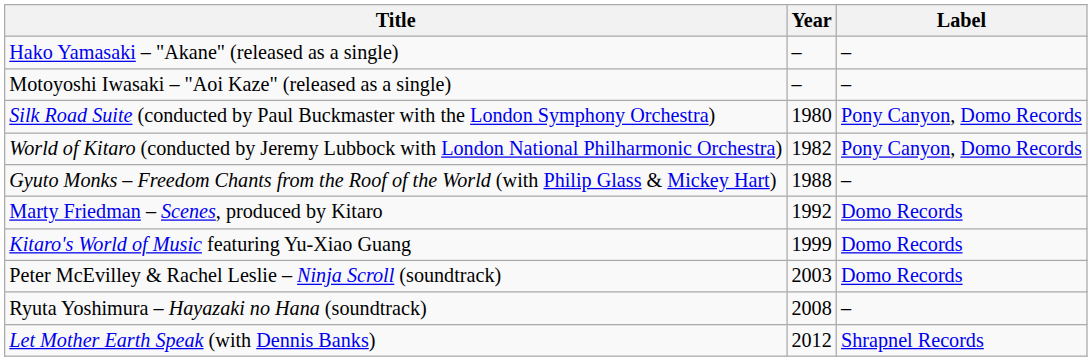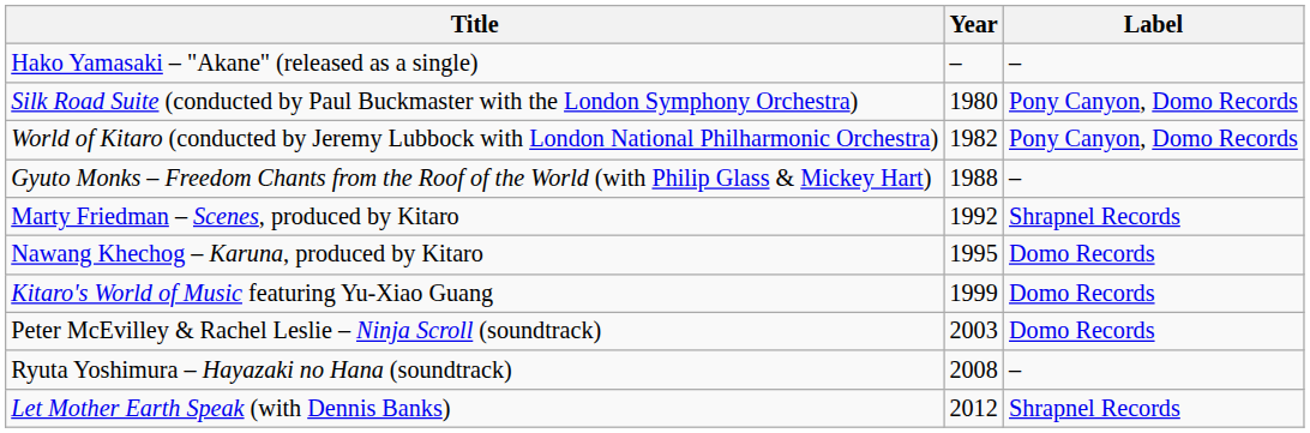 <table class="wikitable">
 <tr>
 <th>Title</th>
 <th>Year</th>
 <th>Label</th>
 </tr>
 <tr>
 <td><a href='#'>Hako Yamasaki</a> – "Akane" (released as a single)</td>
-<td>–</td>
-<td>–</td>
-</tr>
-<tr>
-<td>Motoyoshi Iwasaki – "Aoi Kaze" (released as a single)</td>
 <td>–</td>
 <td>–</td>
 </tr>
 <tr>
 <td><em><a href='#'>Silk Road Suite</a></em> (conducted by Paul Buckmaster with the <a href='#'>London Symphony Orchestra</a>)</td>
 <td>1980</td>
 <td><a href='#'>Pony Canyon</a>, <a href='#'>Domo Records</a></td>
 </tr>
 <tr>
 <td><em>World of Kitaro</em> (conducted by Jeremy Lubbock with <a href='#'>London National Philharmonic Orchestra</a>)</td>
 <td>1982</td>
 <td><a href='#'>Pony Canyon</a>, <a href='#'>Domo Records</a></td>
 </tr>
 <tr>
 <td><em>Gyuto Monks – Freedom Chants from the Roof of the World</em> (with <a href='#'>Philip Glass</a> & <a href='#'>Mickey Hart</a>)</td>
 <td>1988</td>
 <td>–</td>
 </tr>
 <tr>
 <td><a href='#'>Marty Friedman</a> – <em><a href='#'>Scenes</a></em>, produced by Kitaro</td>
 <td>1992</td>
+<td><a href='#'>Shrapnel Records</a></td>
+</tr>
+<tr>
+<td><a href='#'>Nawang Khechog</a> – <em>Karuna</em>, produced by Kitaro</td>
+<td>1995</td>
 <td><a href='#'>Domo Records</a></td>
 </tr>
 <tr>
 <td><em><a href='#'>Kitaro's World of Music</a></em> featuring Yu-Xiao Guang</td>
 <td>1999</td>
 <td><a href='#'>Domo Records</a></td>
 </tr>
 <tr>
 <td>Peter McEvilley & Rachel Leslie – <em><a href='#'>Ninja Scroll</a></em> (soundtrack)</td>
 <td>2003</td>
 <td><a href='#'>Domo Records</a></td>
 </tr>
 <tr>
 <td>Ryuta Yoshimura – <em>Hayazaki no Hana</em> (soundtrack)</td>
 <td>2008</td>
 <td>–</td>
 </tr>
 <tr>
 <td><em><a href='#'>Let Mother Earth Speak</a></em> (with <a href='#'>Dennis Banks</a>)</td>
 <td>2012</td>
 <td><a href='#'>Shrapnel Records</a></td>
 </tr>
 </table>
